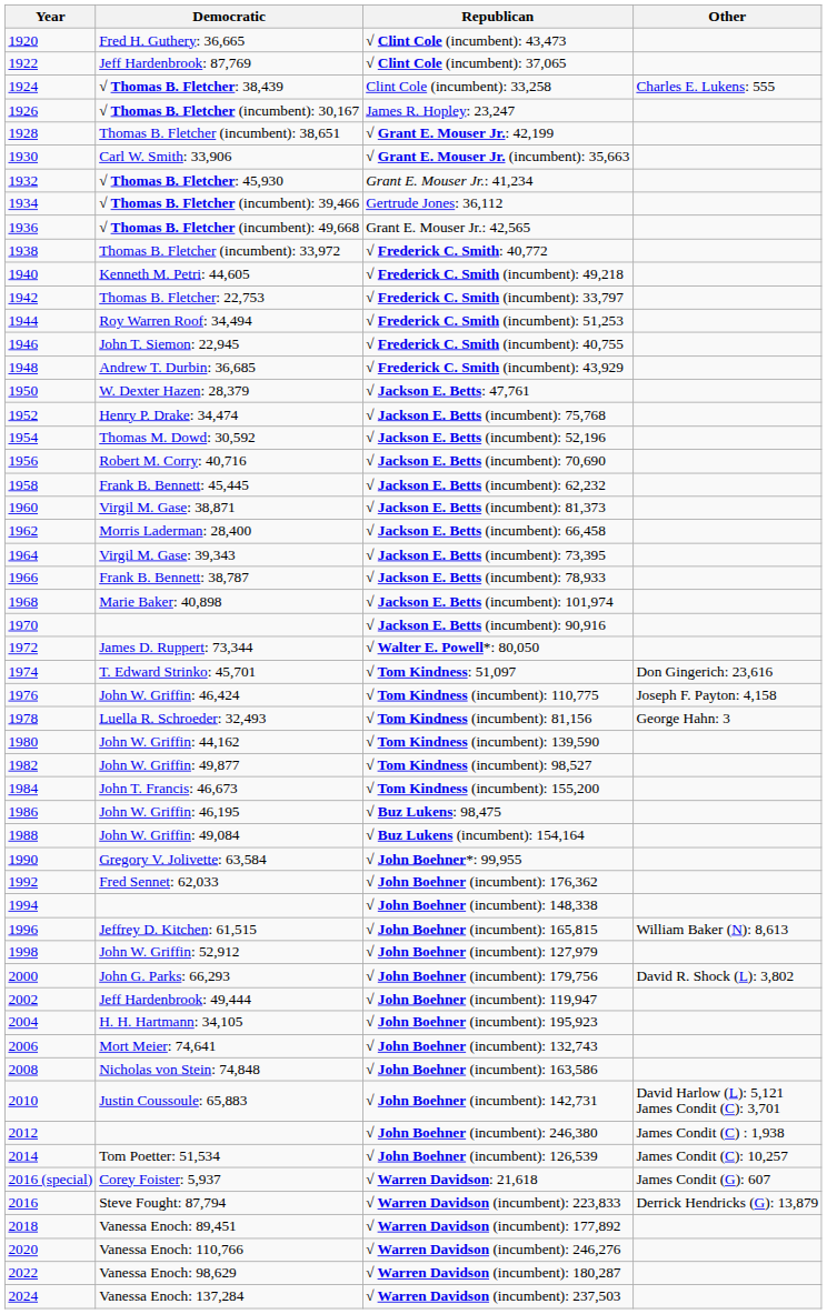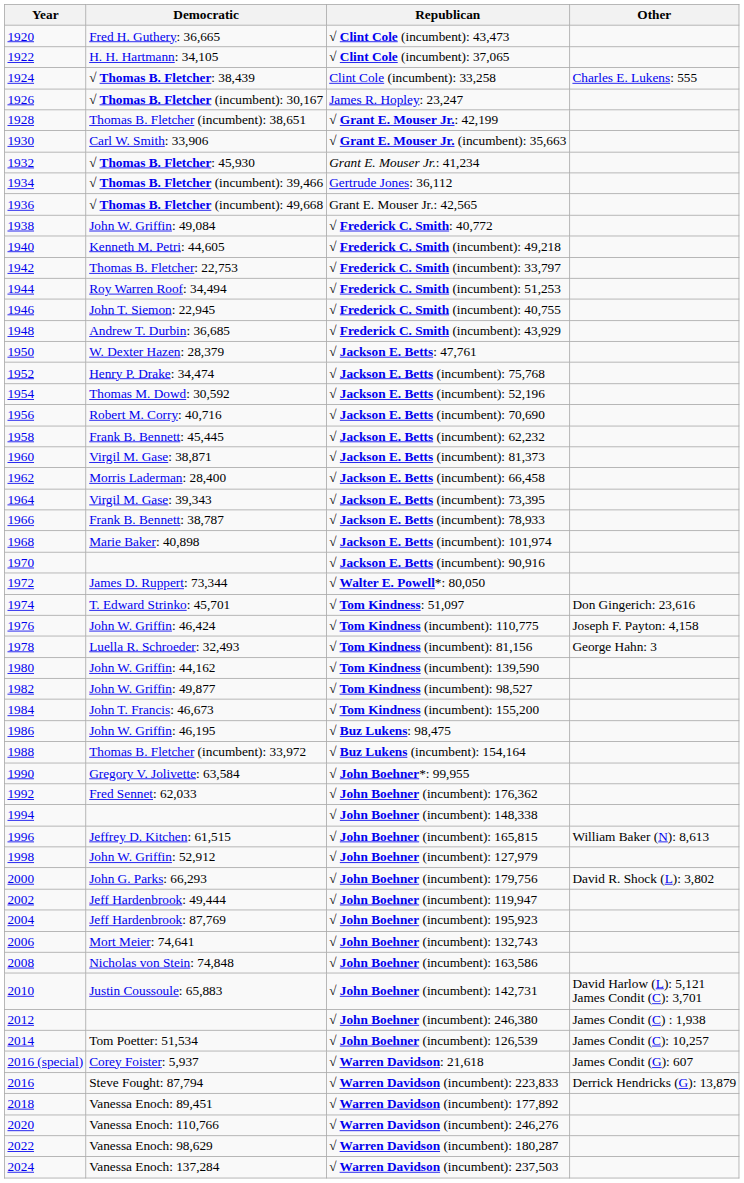 <table class=wikitable>
 <tr>
 <th>Year</th>
 <th>Democratic</th>
 <th>Republican</th>
 <th>Other</th>
 </tr>
 <tr>
 <td><a href='#'>1920</a></td>
 <td><a href='#'>Fred H. Guthery</a>: 36,665</td>
 <td><strong>√ <a href='#'>Clint Cole</a></strong> (incumbent): 43,473</td>
 <td> </td>
 </tr>
 <tr>
 <td><a href='#'>1922</a></td>
-<td><a href='#'>Jeff Hardenbrook</a>: 87,769</td>
+<td><a href='#'>H. H. Hartmann</a>: 34,105</td>
 <td><strong>√ <a href='#'>Clint Cole</a></strong> (incumbent): 37,065</td>
 <td> </td>
 </tr>
 <tr>
 <td><a href='#'>1924</a></td>
 <td><strong>√ <a href='#'>Thomas B. Fletcher</a></strong>: 38,439</td>
 <td><a href='#'>Clint Cole</a> (incumbent): 33,258</td>
 <td><a href='#'>Charles E. Lukens</a>: 555</td>
 </tr>
 <tr>
 <td><a href='#'>1926</a></td>
 <td><strong>√ <a href='#'>Thomas B. Fletcher</a></strong> (incumbent): 30,167</td>
 <td><a href='#'>James R. Hopley</a>: 23,247</td>
 <td> </td>
 </tr>
 <tr>
 <td><a href='#'>1928</a></td>
 <td><a href='#'>Thomas B. Fletcher</a> (incumbent): 38,651</td>
 <td><strong>√ <a href='#'>Grant E. Mouser Jr.</a></strong>: 42,199</td>
 <td> </td>
 </tr>
 <tr>
 <td><a href='#'>1930</a></td>
 <td><a href='#'>Carl W. Smith</a>: 33,906</td>
 <td><strong>√ <a href='#'>Grant E. Mouser Jr.</a></strong> (incumbent): 35,663</td>
 <td> </td>
 </tr>
 <tr>
 <td><a href='#'>1932</a></td>
 <td><strong>√ <a href='#'>Thomas B. Fletcher</a></strong>: 45,930</td>
 <td><em>Grant E. Mouser Jr.</em>: 41,234</td>
 <td> </td>
 </tr>
 <tr>
 <td><a href='#'>1934</a></td>
 <td><strong>√ <a href='#'>Thomas B. Fletcher</a></strong> (incumbent): 39,466</td>
 <td><a href='#'>Gertrude Jones</a>: 36,112</td>
 <td> </td>
 </tr>
 <tr>
 <td><a href='#'>1936</a></td>
 <td><strong>√ <a href='#'>Thomas B. Fletcher</a></strong> (incumbent): 49,668</td>
 <td>Grant E. Mouser Jr.: 42,565</td>
 <td> </td>
 </tr>
 <tr>
 <td><a href='#'>1938</a></td>
-<td><a href='#'>Thomas B. Fletcher</a> (incumbent): 33,972</td>
+<td><a href='#'>John W. Griffin</a>: 49,084</td>
 <td><strong>√ <a href='#'>Frederick C. Smith</a></strong>: 40,772</td>
 <td> </td>
 </tr>
 <tr>
 <td><a href='#'>1940</a></td>
 <td><a href='#'>Kenneth M. Petri</a>: 44,605</td>
 <td><strong>√ <a href='#'>Frederick C. Smith</a></strong> (incumbent): 49,218</td>
 <td> </td>
 </tr>
 <tr>
 <td><a href='#'>1942</a></td>
 <td><a href='#'>Thomas B. Fletcher</a>: 22,753</td>
 <td><strong>√ <a href='#'>Frederick C. Smith</a></strong> (incumbent): 33,797</td>
 <td> </td>
 </tr>
 <tr>
 <td><a href='#'>1944</a></td>
 <td><a href='#'>Roy Warren Roof</a>: 34,494</td>
 <td><strong>√ <a href='#'>Frederick C. Smith</a></strong> (incumbent): 51,253</td>
 <td> </td>
 </tr>
 <tr>
 <td><a href='#'>1946</a></td>
 <td><a href='#'>John T. Siemon</a>: 22,945</td>
 <td><strong>√ <a href='#'>Frederick C. Smith</a></strong> (incumbent): 40,755</td>
 <td> </td>
 </tr>
 <tr>
 <td><a href='#'>1948</a></td>
 <td><a href='#'>Andrew T. Durbin</a>: 36,685</td>
 <td><strong>√ <a href='#'>Frederick C. Smith</a></strong> (incumbent): 43,929</td>
 <td> </td>
 </tr>
 <tr>
 <td><a href='#'>1950</a></td>
 <td><a href='#'>W. Dexter Hazen</a>: 28,379</td>
 <td><strong>√ <a href='#'>Jackson E. Betts</a></strong>: 47,761</td>
 <td> </td>
 </tr>
 <tr>
 <td><a href='#'>1952</a></td>
 <td><a href='#'>Henry P. Drake</a>: 34,474</td>
 <td><strong>√ <a href='#'>Jackson E. Betts</a></strong> (incumbent): 75,768</td>
 <td> </td>
 </tr>
 <tr>
 <td><a href='#'>1954</a></td>
 <td><a href='#'>Thomas M. Dowd</a>: 30,592</td>
 <td><strong>√ <a href='#'>Jackson E. Betts</a></strong> (incumbent): 52,196</td>
 <td> </td>
 </tr>
 <tr>
 <td><a href='#'>1956</a></td>
 <td><a href='#'>Robert M. Corry</a>: 40,716</td>
 <td><strong>√ <a href='#'>Jackson E. Betts</a></strong> (incumbent): 70,690</td>
 <td> </td>
 </tr>
 <tr>
 <td><a href='#'>1958</a></td>
 <td><a href='#'>Frank B. Bennett</a>: 45,445</td>
 <td><strong>√ <a href='#'>Jackson E. Betts</a></strong> (incumbent): 62,232</td>
 <td> </td>
 </tr>
 <tr>
 <td><a href='#'>1960</a></td>
 <td><a href='#'>Virgil M. Gase</a>: 38,871</td>
 <td><strong>√ <a href='#'>Jackson E. Betts</a></strong> (incumbent): 81,373</td>
 <td> </td>
 </tr>
 <tr>
 <td><a href='#'>1962</a></td>
 <td><a href='#'>Morris Laderman</a>: 28,400</td>
 <td><strong>√ <a href='#'>Jackson E. Betts</a></strong> (incumbent): 66,458</td>
 <td> </td>
 </tr>
 <tr>
 <td><a href='#'>1964</a></td>
 <td><a href='#'>Virgil M. Gase</a>: 39,343</td>
 <td><strong>√ <a href='#'>Jackson E. Betts</a></strong> (incumbent): 73,395</td>
 <td> </td>
 </tr>
 <tr>
 <td><a href='#'>1966</a></td>
 <td><a href='#'>Frank B. Bennett</a>: 38,787</td>
 <td><strong>√ <a href='#'>Jackson E. Betts</a></strong> (incumbent): 78,933</td>
 <td> </td>
 </tr>
 <tr>
 <td><a href='#'>1968</a></td>
 <td><a href='#'>Marie Baker</a>: 40,898</td>
 <td><strong>√ <a href='#'>Jackson E. Betts</a></strong> (incumbent): 101,974</td>
 <td> </td>
 </tr>
 <tr>
 <td><a href='#'>1970</a></td>
 <td> </td>
 <td><strong>√ <a href='#'>Jackson E. Betts</a></strong> (incumbent): 90,916</td>
 <td> </td>
 </tr>
 <tr>
 <td><a href='#'>1972</a></td>
 <td><a href='#'>James D. Ruppert</a>: 73,344</td>
 <td><strong>√ <a href='#'>Walter E. Powell</a></strong>*: 80,050</td>
 <td> </td>
 </tr>
 <tr>
 <td><a href='#'>1974</a></td>
 <td><a href='#'>T. Edward Strinko</a>: 45,701</td>
 <td><strong>√ <a href='#'>Tom Kindness</a></strong>: 51,097</td>
 <td>Don Gingerich: 23,616</td>
 </tr>
 <tr>
 <td><a href='#'>1976</a></td>
 <td><a href='#'>John W. Griffin</a>: 46,424</td>
 <td><strong>√ <a href='#'>Tom Kindness</a></strong> (incumbent): 110,775</td>
 <td>Joseph F. Payton: 4,158</td>
 </tr>
 <tr>
 <td><a href='#'>1978</a></td>
 <td><a href='#'>Luella R. Schroeder</a>: 32,493</td>
 <td><strong>√ <a href='#'>Tom Kindness</a></strong> (incumbent): 81,156</td>
 <td>George Hahn: 3</td>
 </tr>
 <tr>
 <td><a href='#'>1980</a></td>
 <td><a href='#'>John W. Griffin</a>: 44,162</td>
 <td><strong>√ <a href='#'>Tom Kindness</a></strong> (incumbent): 139,590</td>
 <td> </td>
 </tr>
 <tr>
 <td><a href='#'>1982</a></td>
 <td><a href='#'>John W. Griffin</a>: 49,877</td>
 <td><strong>√ <a href='#'>Tom Kindness</a></strong> (incumbent): 98,527</td>
 <td> </td>
 </tr>
 <tr>
 <td><a href='#'>1984</a></td>
 <td><a href='#'>John T. Francis</a>: 46,673</td>
 <td><strong>√ <a href='#'>Tom Kindness</a></strong> (incumbent): 155,200</td>
 <td> </td>
 </tr>
 <tr>
 <td><a href='#'>1986</a></td>
 <td><a href='#'>John W. Griffin</a>: 46,195</td>
 <td><strong>√ <a href='#'>Buz Lukens</a></strong>: 98,475</td>
 <td> </td>
 </tr>
 <tr>
 <td><a href='#'>1988</a></td>
-<td><a href='#'>John W. Griffin</a>: 49,084</td>
+<td><a href='#'>Thomas B. Fletcher</a> (incumbent): 33,972</td>
 <td><strong>√ <a href='#'>Buz Lukens</a></strong> (incumbent): 154,164</td>
 <td> </td>
 </tr>
 <tr>
 <td><a href='#'>1990</a></td>
 <td><a href='#'>Gregory V. Jolivette</a>: 63,584</td>
 <td><strong>√ <a href='#'>John Boehner</a></strong>*: 99,955</td>
 <td> </td>
 </tr>
 <tr>
 <td><a href='#'>1992</a></td>
 <td><a href='#'>Fred Sennet</a>: 62,033</td>
 <td><strong>√ <a href='#'>John Boehner</a></strong> (incumbent): 176,362</td>
 <td> </td>
 </tr>
 <tr>
 <td><a href='#'>1994</a></td>
 <td> </td>
 <td><strong>√ <a href='#'>John Boehner</a></strong> (incumbent): 148,338</td>
 <td> </td>
 </tr>
 <tr>
 <td><a href='#'>1996</a></td>
 <td><a href='#'>Jeffrey D. Kitchen</a>: 61,515</td>
 <td><strong>√ <a href='#'>John Boehner</a></strong> (incumbent): 165,815</td>
 <td>William Baker (<a href='#'>N</a>): 8,613</td>
 </tr>
 <tr>
 <td><a href='#'>1998</a></td>
 <td><a href='#'>John W. Griffin</a>: 52,912</td>
 <td><strong>√ <a href='#'>John Boehner</a></strong> (incumbent): 127,979</td>
 <td> </td>
 </tr>
 <tr>
 <td><a href='#'>2000</a></td>
 <td><a href='#'>John G. Parks</a>: 66,293</td>
 <td><strong>√ <a href='#'>John Boehner</a></strong> (incumbent): 179,756</td>
 <td>David R. Shock (<a href='#'>L</a>): 3,802</td>
 </tr>
 <tr>
 <td><a href='#'>2002</a></td>
 <td><a href='#'>Jeff Hardenbrook</a>: 49,444</td>
 <td><strong>√ <a href='#'>John Boehner</a></strong> (incumbent): 119,947</td>
 <td> </td>
 </tr>
 <tr>
 <td><a href='#'>2004</a></td>
-<td><a href='#'>H. H. Hartmann</a>: 34,105</td>
+<td><a href='#'>Jeff Hardenbrook</a>: 87,769</td>
 <td><strong>√ <a href='#'>John Boehner</a></strong> (incumbent): 195,923</td>
 <td> </td>
 </tr>
 <tr>
 <td><a href='#'>2006</a></td>
 <td><a href='#'>Mort Meier</a>: 74,641</td>
 <td><strong>√ <a href='#'>John Boehner</a></strong> (incumbent): 132,743</td>
 <td> </td>
 </tr>
 <tr>
 <td><a href='#'>2008</a></td>
 <td><a href='#'>Nicholas von Stein</a>: 74,848</td>
 <td><strong>√ <a href='#'>John Boehner</a></strong> (incumbent): 163,586</td>
 <td> </td>
 </tr>
 <tr>
 <td><a href='#'>2010</a></td>
 <td><a href='#'>Justin Coussoule</a>: 65,883</td>
 <td><strong>√ <a href='#'>John Boehner</a></strong> (incumbent): 142,731</td>
 <td>David Harlow (<a href='#'>L</a>): 5,121<br>James Condit (<a href='#'>C</a>): 3,701</td>
 </tr>
 <tr>
 <td><a href='#'>2012</a></td>
 <td></td>
 <td><strong>√ <a href='#'>John Boehner</a></strong> (incumbent): 246,380</td>
 <td>James Condit (<a href='#'>C</a>) : 1,938</td>
 </tr>
 <tr>
 <td><a href='#'>2014</a></td>
 <td>Tom Poetter: 51,534</td>
 <td><strong>√ <a href='#'>John Boehner</a></strong> (incumbent): 126,539</td>
 <td>James Condit (<a href='#'>C</a>): 10,257</td>
 </tr>
 <tr>
 <td><a href='#'>2016 (special)</a></td>
 <td><a href='#'>Corey Foister</a>: 5,937</td>
 <td><strong>√ <a href='#'>Warren Davidson</a></strong>: 21,618</td>
 <td>James Condit (<a href='#'>G</a>): 607</td>
 </tr>
 <tr>
 <td><a href='#'>2016</a></td>
 <td>Steve Fought: 87,794</td>
 <td><strong>√ <a href='#'>Warren Davidson</a></strong> (incumbent): 223,833</td>
 <td>Derrick Hendricks (<a href='#'>G</a>): 13,879</td>
 </tr>
 <tr>
 <td><a href='#'>2018</a></td>
 <td>Vanessa Enoch: 89,451</td>
 <td><strong>√ <a href='#'>Warren Davidson</a></strong> (incumbent): 177,892</td>
 <td></td>
 </tr>
 <tr>
 <td><a href='#'>2020</a></td>
 <td>Vanessa Enoch: 110,766</td>
 <td><strong>√ <a href='#'>Warren Davidson</a></strong> (incumbent): 246,276</td>
 <td></td>
 </tr>
 <tr>
 <td><a href='#'>2022</a></td>
 <td>Vanessa Enoch: 98,629</td>
 <td><strong>√ <a href='#'>Warren Davidson</a></strong> (incumbent): 180,287</td>
 <td></td>
 </tr>
 <tr>
 <td><a href='#'>2024</a></td>
 <td>Vanessa Enoch: 137,284</td>
 <td><strong>√ <a href='#'>Warren Davidson</a></strong> (incumbent): 237,503</td>
 </tr>
 </table>
